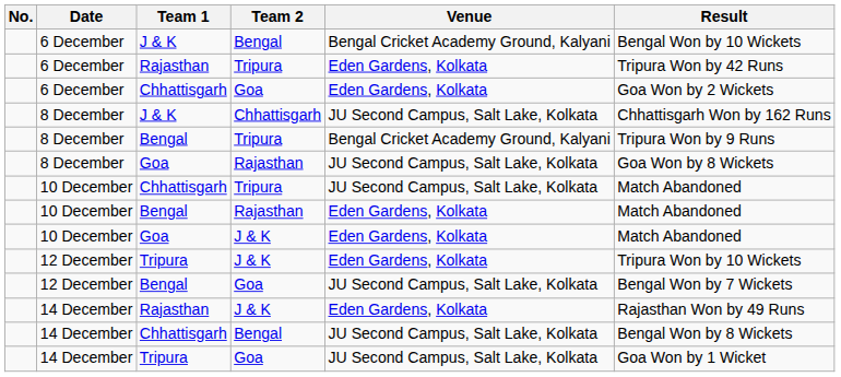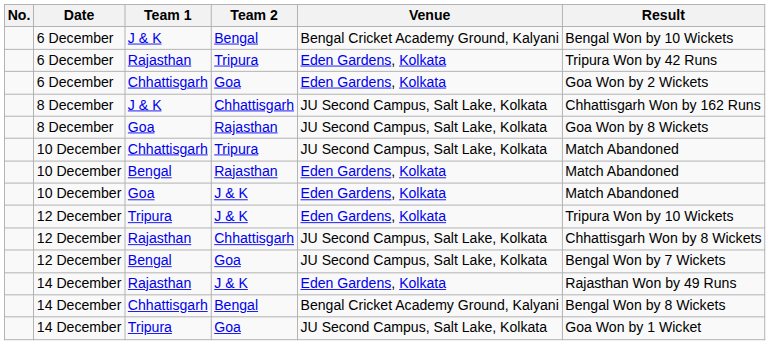 <table class="wikitable collapsible collapsed">
 <tr>
 <th>No.</th>
 <th>Date</th>
 <th>Team 1</th>
 <th>Team 2</th>
 <th>Venue</th>
 <th>Result</th>
 </tr>
 <tr>
 <td> </td>
 <td>6 December</td>
 <td><a href='#'>J & K</a></td>
 <td><a href='#'>Bengal</a></td>
 <td>Bengal Cricket Academy Ground, Kalyani</td>
 <td>Bengal Won by 10 Wickets</td>
 </tr>
 <tr>
 <td> </td>
 <td>6 December</td>
 <td><a href='#'>Rajasthan</a></td>
 <td><a href='#'>Tripura</a></td>
 <td><a href='#'>Eden Gardens</a>, <a href='#'>Kolkata</a></td>
 <td>Tripura Won by 42 Runs</td>
 </tr>
 <tr>
 <td> </td>
 <td>6 December</td>
 <td><a href='#'>Chhattisgarh</a></td>
 <td><a href='#'>Goa</a></td>
 <td><a href='#'>Eden Gardens</a>, <a href='#'>Kolkata</a></td>
 <td>Goa Won by 2 Wickets</td>
 </tr>
 <tr>
 <td> </td>
 <td>8 December</td>
 <td><a href='#'>J & K</a></td>
 <td><a href='#'>Chhattisgarh</a></td>
 <td>JU Second Campus, Salt Lake, Kolkata</td>
 <td>Chhattisgarh Won by 162 Runs</td>
 </tr>
 <tr>
 <td> </td>
 <td>8 December</td>
-<td><a href='#'>Bengal</a></td>
-<td><a href='#'>Tripura</a></td>
-<td>Bengal Cricket Academy Ground, Kalyani</td>
-<td>Tripura Won by 9 Runs</td>
-</tr>
-<tr>
-<td> </td>
-<td>8 December</td>
 <td><a href='#'>Goa</a></td>
 <td><a href='#'>Rajasthan</a></td>
 <td>JU Second Campus, Salt Lake, Kolkata</td>
 <td>Goa Won by 8 Wickets</td>
 </tr>
 <tr>
 <td> </td>
 <td>10 December</td>
 <td><a href='#'>Chhattisgarh</a></td>
 <td><a href='#'>Tripura</a></td>
 <td>JU Second Campus, Salt Lake, Kolkata</td>
 <td>Match Abandoned</td>
 </tr>
 <tr>
 <td> </td>
 <td>10 December</td>
 <td><a href='#'>Bengal</a></td>
 <td><a href='#'>Rajasthan</a></td>
 <td><a href='#'>Eden Gardens</a>, <a href='#'>Kolkata</a></td>
 <td>Match Abandoned</td>
 </tr>
 <tr>
 <td></td>
 <td>10 December</td>
 <td><a href='#'>Goa</a></td>
 <td><a href='#'>J & K</a></td>
 <td><a href='#'>Eden Gardens</a>, <a href='#'>Kolkata</a></td>
 <td>Match Abandoned</td>
 </tr>
 <tr>
 <td> </td>
 <td>12 December</td>
 <td><a href='#'>Tripura</a></td>
 <td><a href='#'>J & K</a></td>
 <td><a href='#'>Eden Gardens</a>, <a href='#'>Kolkata</a></td>
 <td>Tripura Won by 10 Wickets</td>
 </tr>
 <tr>
 <td> </td>
 <td>12 December</td>
+<td><a href='#'>Rajasthan</a></td>
+<td><a href='#'>Chhattisgarh</a></td>
+<td>JU Second Campus, Salt Lake, Kolkata</td>
+<td>Chhattisgarh Won by 8 Wickets</td>
+</tr>
+<tr>
+<td> </td>
+<td>12 December</td>
 <td><a href='#'>Bengal</a></td>
 <td><a href='#'>Goa</a></td>
 <td>JU Second Campus, Salt Lake, Kolkata</td>
 <td>Bengal Won by 7 Wickets</td>
 </tr>
 <tr>
 <td></td>
 <td>14 December</td>
 <td><a href='#'>Rajasthan</a></td>
 <td><a href='#'>J & K</a></td>
 <td><a href='#'>Eden Gardens</a>, <a href='#'>Kolkata</a></td>
 <td>Rajasthan Won by 49 Runs</td>
 </tr>
 <tr>
 <td> </td>
 <td>14 December</td>
 <td><a href='#'>Chhattisgarh</a></td>
 <td><a href='#'>Bengal</a></td>
-<td>JU Second Campus, Salt Lake, Kolkata</td>
+<td>Bengal Cricket Academy Ground, Kalyani</td>
 <td>Bengal Won by 8 Wickets</td>
 </tr>
 <tr>
 <td> </td>
 <td>14 December</td>
 <td><a href='#'>Tripura</a></td>
 <td><a href='#'>Goa</a></td>
 <td>JU Second Campus, Salt Lake, Kolkata</td>
 <td>Goa Won by 1 Wicket</td>
 </tr>
 </table>
